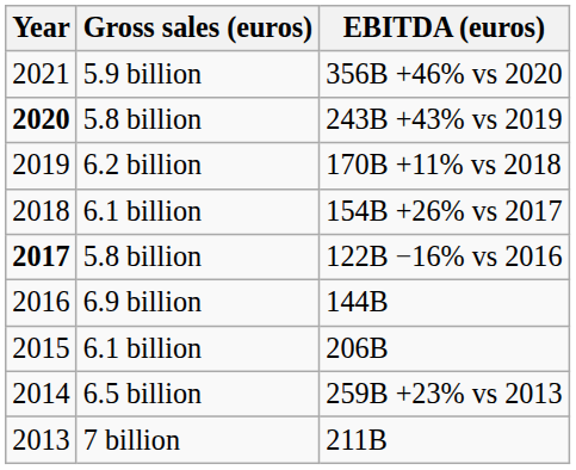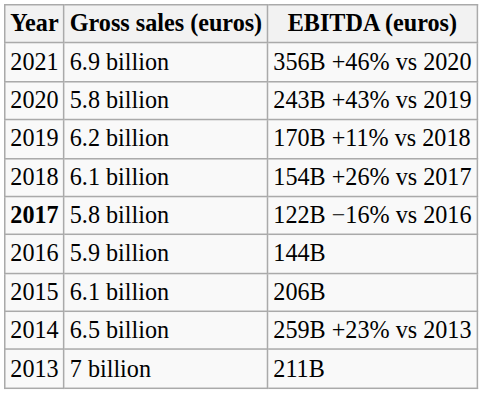 <table class="wikitable">
 <tr>
 <th>Year</th>
 <th>Gross sales (euros)</th>
 <th>EBITDA (euros)</th>
 </tr>
 <tr>
 <td>2021</td>
-<td>5.9 billion</td>
+<td>6.9 billion</td>
 <td>356B +46% vs 2020</td>
 </tr>
 <tr>
-<td><strong>2020</strong></td>
+<td>2020</td>
 <td>5.8 billion</td>
 <td>243B +43% vs 2019</td>
 </tr>
 <tr>
 <td>2019</td>
 <td>6.2 billion</td>
 <td>170B +11% vs 2018</td>
 </tr>
 <tr>
 <td>2018</td>
 <td>6.1 billion</td>
 <td>154B +26% vs 2017</td>
 </tr>
 <tr>
 <td><strong>2017</strong></td>
 <td>5.8 billion</td>
 <td>122B −16% vs 2016</td>
 </tr>
 <tr>
 <td>2016</td>
-<td>6.9 billion</td>
+<td>5.9 billion</td>
 <td>144B</td>
 </tr>
 <tr>
 <td>2015</td>
 <td>6.1 billion</td>
 <td>206B</td>
 </tr>
 <tr>
 <td>2014</td>
 <td>6.5 billion</td>
 <td>259B +23% vs 2013</td>
 </tr>
 <tr>
 <td>2013</td>
 <td>7 billion</td>
 <td>211B</td>
 </tr>
 </table>
